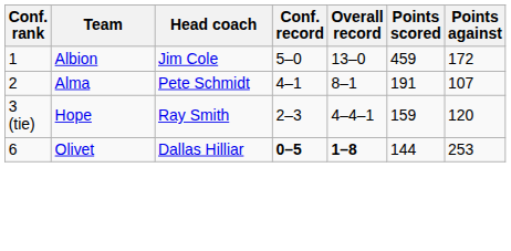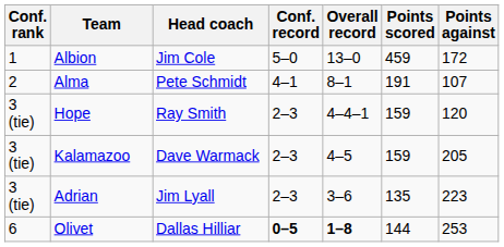 <table class="sortable wikitable".>
 <tr>
 <th width="25">Conf. rank</th>
 <th width="100">Team</th>
 <th width="115">Head coach</th>
 <th width="50">Conf. record</th>
 <th width="50">Overall record</th>
 <th width="50">Points scored</th>
 <th width="50">Points against</th>
 </tr>
 <tr align="left" bgcolor="">
 <td>1</td>
 <td><a href='#'>Albion</a></td>
 <td><a href='#'>Jim Cole</a></td>
 <td>5–0</td>
 <td>13–0</td>
 <td>459</td>
 <td>172</td>
 </tr>
 <tr align="left" bgcolor="">
 <td>2</td>
 <td><a href='#'>Alma</a></td>
 <td><a href='#'>Pete Schmidt</a></td>
 <td>4–1</td>
 <td>8–1</td>
 <td>191</td>
 <td>107</td>
 </tr>
 <tr align="left" bgcolor="">
 <td>3 (tie)</td>
 <td><a href='#'>Hope</a></td>
 <td><a href='#'>Ray Smith</a></td>
 <td>2–3</td>
 <td>4–4–1</td>
 <td>159</td>
 <td>120</td>
 </tr>
 <tr align="left" bgcolor="">
+<td>3 (tie)</td>
+<td><a href='#'>Kalamazoo</a></td>
+<td><a href='#'>Dave Warmack</a></td>
+<td>2–3</td>
+<td>4–5</td>
+<td>159</td>
+<td>205</td>
+</tr>
+<tr align="left" bgcolor="">
+<td>3 (tie)</td>
+<td><a href='#'>Adrian</a></td>
+<td><a href='#'>Jim Lyall</a></td>
+<td>2–3</td>
+<td>3–6</td>
+<td>135</td>
+<td>223</td>
+</tr>
+<tr align="left" bgcolor="">
 <td>6</td>
 <td><a href='#'>Olivet</a></td>
 <td><a href='#'>Dallas Hilliar</a></td>
 <td><strong>0–5</strong></td>
 <td><strong>1–8</strong></td>
 <td>144</td>
 <td>253</td>
 </tr>
 </table>
